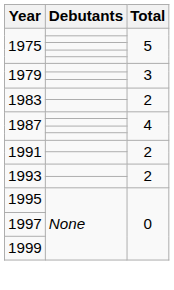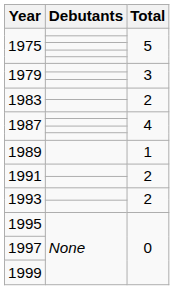 <table class="wikitable">
 <tr>
 <th>Year</th>
 <th>Debutants</th>
 <th>Total</th>
 </tr>
 <tr>
 <td rowspan=5>1975</td>
 <td></td>
 <td rowspan=5 align=center>5</td>
 </tr>
 <tr>
 <td></td>
 </tr>
 <tr>
 <td></td>
 </tr>
 <tr>
 <td></td>
 </tr>
 <tr>
 <td></td>
 </tr>
 <tr>
 <td rowspan=3>1979</td>
 <td></td>
 <td rowspan=3 align=center>3</td>
 </tr>
 <tr>
 <td></td>
 </tr>
 <tr>
 <td></td>
 </tr>
 <tr>
 <td rowspan=2>1983</td>
 <td></td>
 <td rowspan=2 align=center>2</td>
 </tr>
 <tr>
 <td></td>
 </tr>
 <tr>
 <td rowspan=4>1987</td>
 <td></td>
 <td rowspan=4 align=center>4</td>
 </tr>
 <tr>
 <td></td>
 </tr>
 <tr>
 <td></td>
 </tr>
 <tr>
 <td></td>
 </tr>
 <tr>
+<td>1989</td>
+<td></td>
+<td align=center>1</td>
+</tr>
+<tr>
 <td rowspan=2>1991</td>
 <td></td>
 <td rowspan=2 align=center>2</td>
 </tr>
 <tr>
 <td></td>
 </tr>
 <tr>
 <td rowspan=2>1993</td>
 <td></td>
 <td rowspan=2 align=center>2</td>
 </tr>
 <tr>
 <td></td>
 </tr>
 <tr>
 <td>1995</td>
 <td rowspan=3><em>None</em></td>
 <td rowspan=3 align=center>0</td>
 </tr>
 <tr>
 <td>1997</td>
 </tr>
 <tr>
 <td>1999</td>
 </tr>
 </table>
